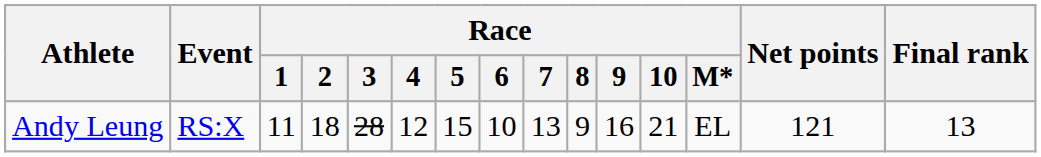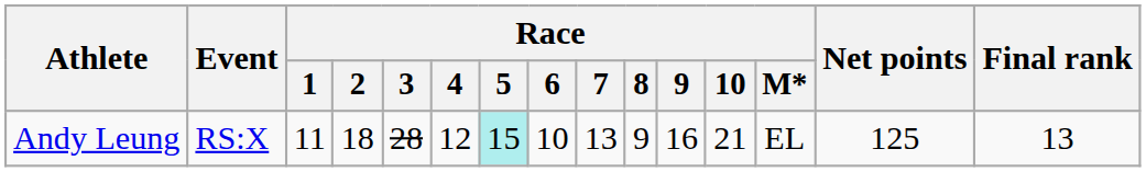 <table class="wikitable" style="font-size:90%">
 <tr>
 <th rowspan=2>Athlete</th>
 <th rowspan=2>Event</th>
 <th colspan=11>Race</th>
 <th rowspan=2>Net points</th>
 <th rowspan=2>Final rank</th>
 </tr>
 <tr style="font-size:95%">
 <th>1</th>
 <th>2</th>
 <th>3</th>
 <th>4</th>
 <th>5</th>
 <th>6</th>
 <th>7</th>
 <th>8</th>
 <th>9</th>
 <th>10</th>
 <th>M*</th>
 </tr>
 <tr align=center>
 <td align=left><a href='#'>Andy Leung</a></td>
 <td align=left><a href='#'>RS:X</a></td>
 <td>11</td>
 <td>18</td>
 <td><s>28</s></td>
 <td>12</td>
-<td>15</td>
+<td style="background: paleturquoise;">15</td>
 <td>10</td>
 <td>13</td>
 <td>9</td>
 <td>16</td>
 <td>21</td>
 <td>EL</td>
-<td>121</td>
+<td>125</td>
 <td>13</td>
 </tr>
 </table>
